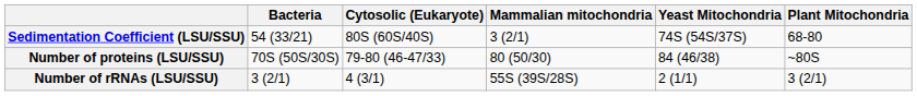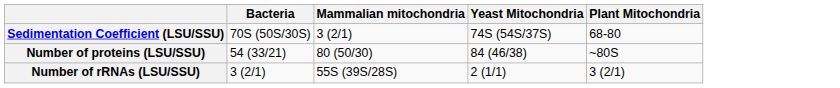 <table class="wikitable">
 <tr>
 <th></th>
 <th>Bacteria</th>
-<th>Cytosolic (Eukaryote)</th>
 <th>Mammalian mitochondria</th>
 <th>Yeast Mitochondria</th>
 <th>Plant Mitochondria </th>
 </tr>
 <tr>
 <th><a href='#'>Sedimentation Coefficient</a> (LSU/SSU)</th>
-<td>54 (33/21)</td>
-<td>80S (60S/40S)</td>
+<td>70S (50S/30S)</td>
 <td>3 (2/1)</td>
 <td>74S (54S/37S)</td>
 <td>68-80</td>
 </tr>
 <tr>
 <th>Number of proteins (LSU/SSU)</th>
-<td>70S (50S/30S)</td>
-<td>79-80 (46-47/33)</td>
+<td>54 (33/21)</td>
 <td>80 (50/30)</td>
 <td>84 (46/38)</td>
 <td>~80S</td>
 </tr>
 <tr>
 <th>Number of rRNAs (LSU/SSU)</th>
 <td>3 (2/1)</td>
-<td>4 (3/1)</td>
 <td>55S (39S/28S)</td>
 <td>2 (1/1)</td>
 <td>3 (2/1)</td>
 </tr>
 </table>
